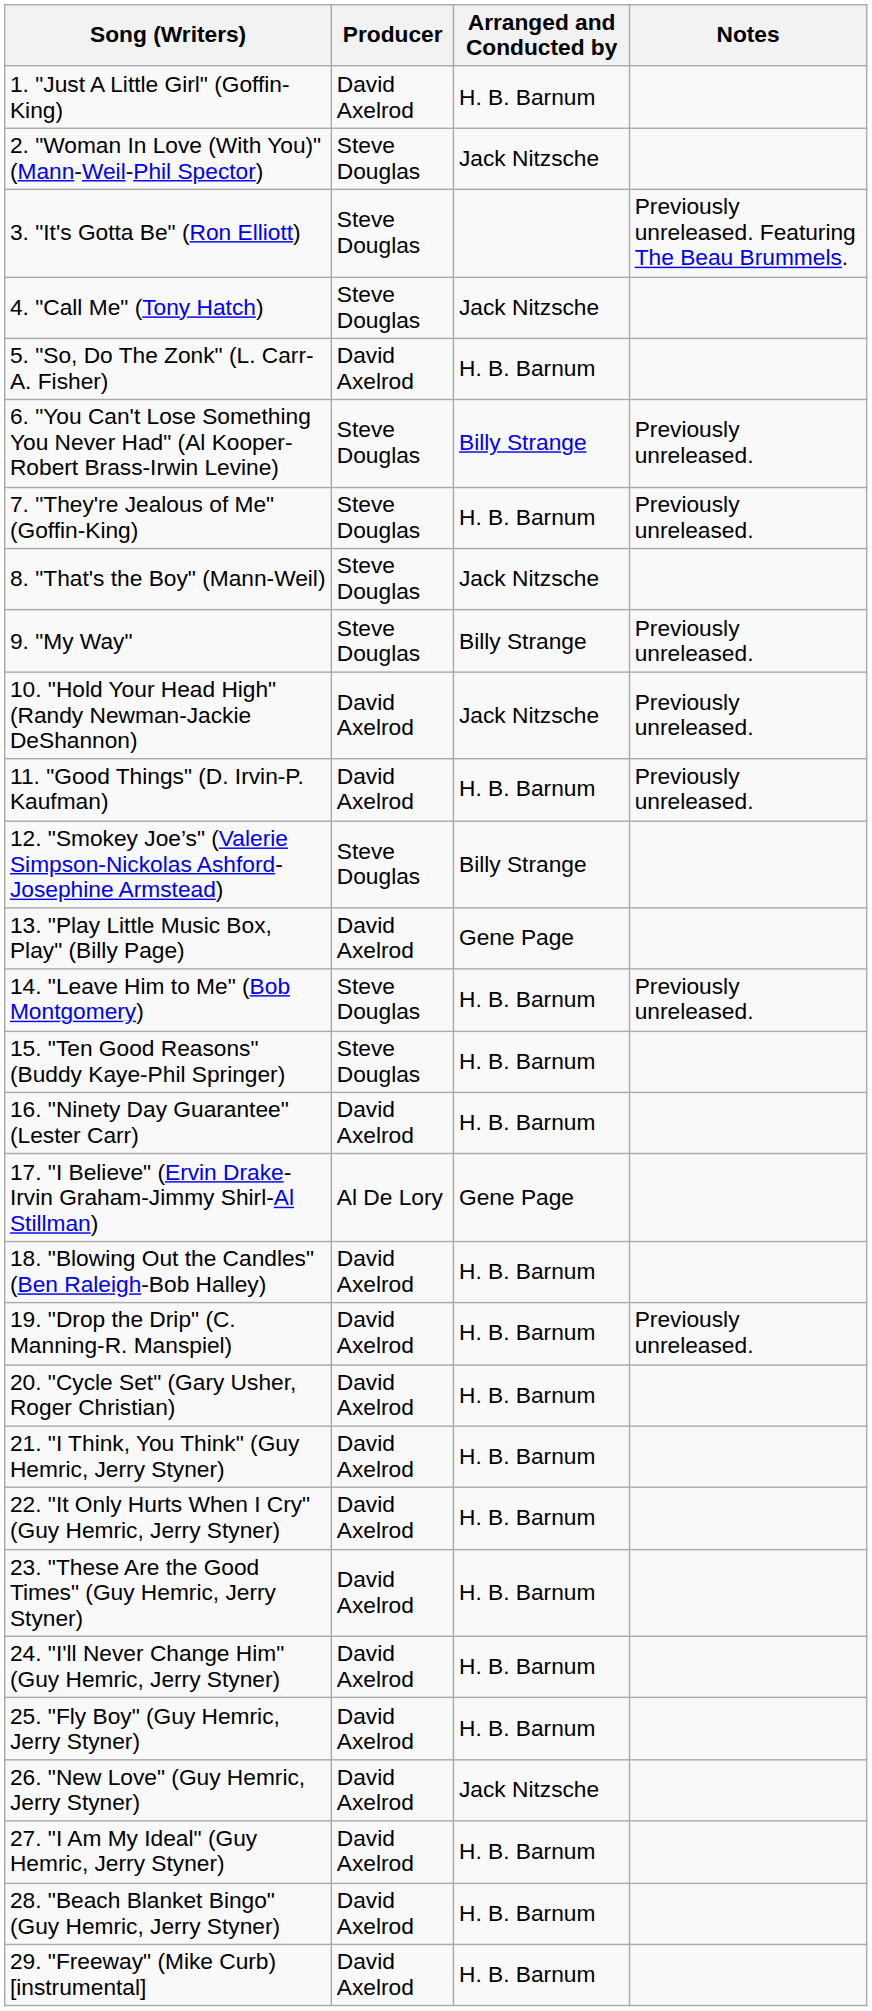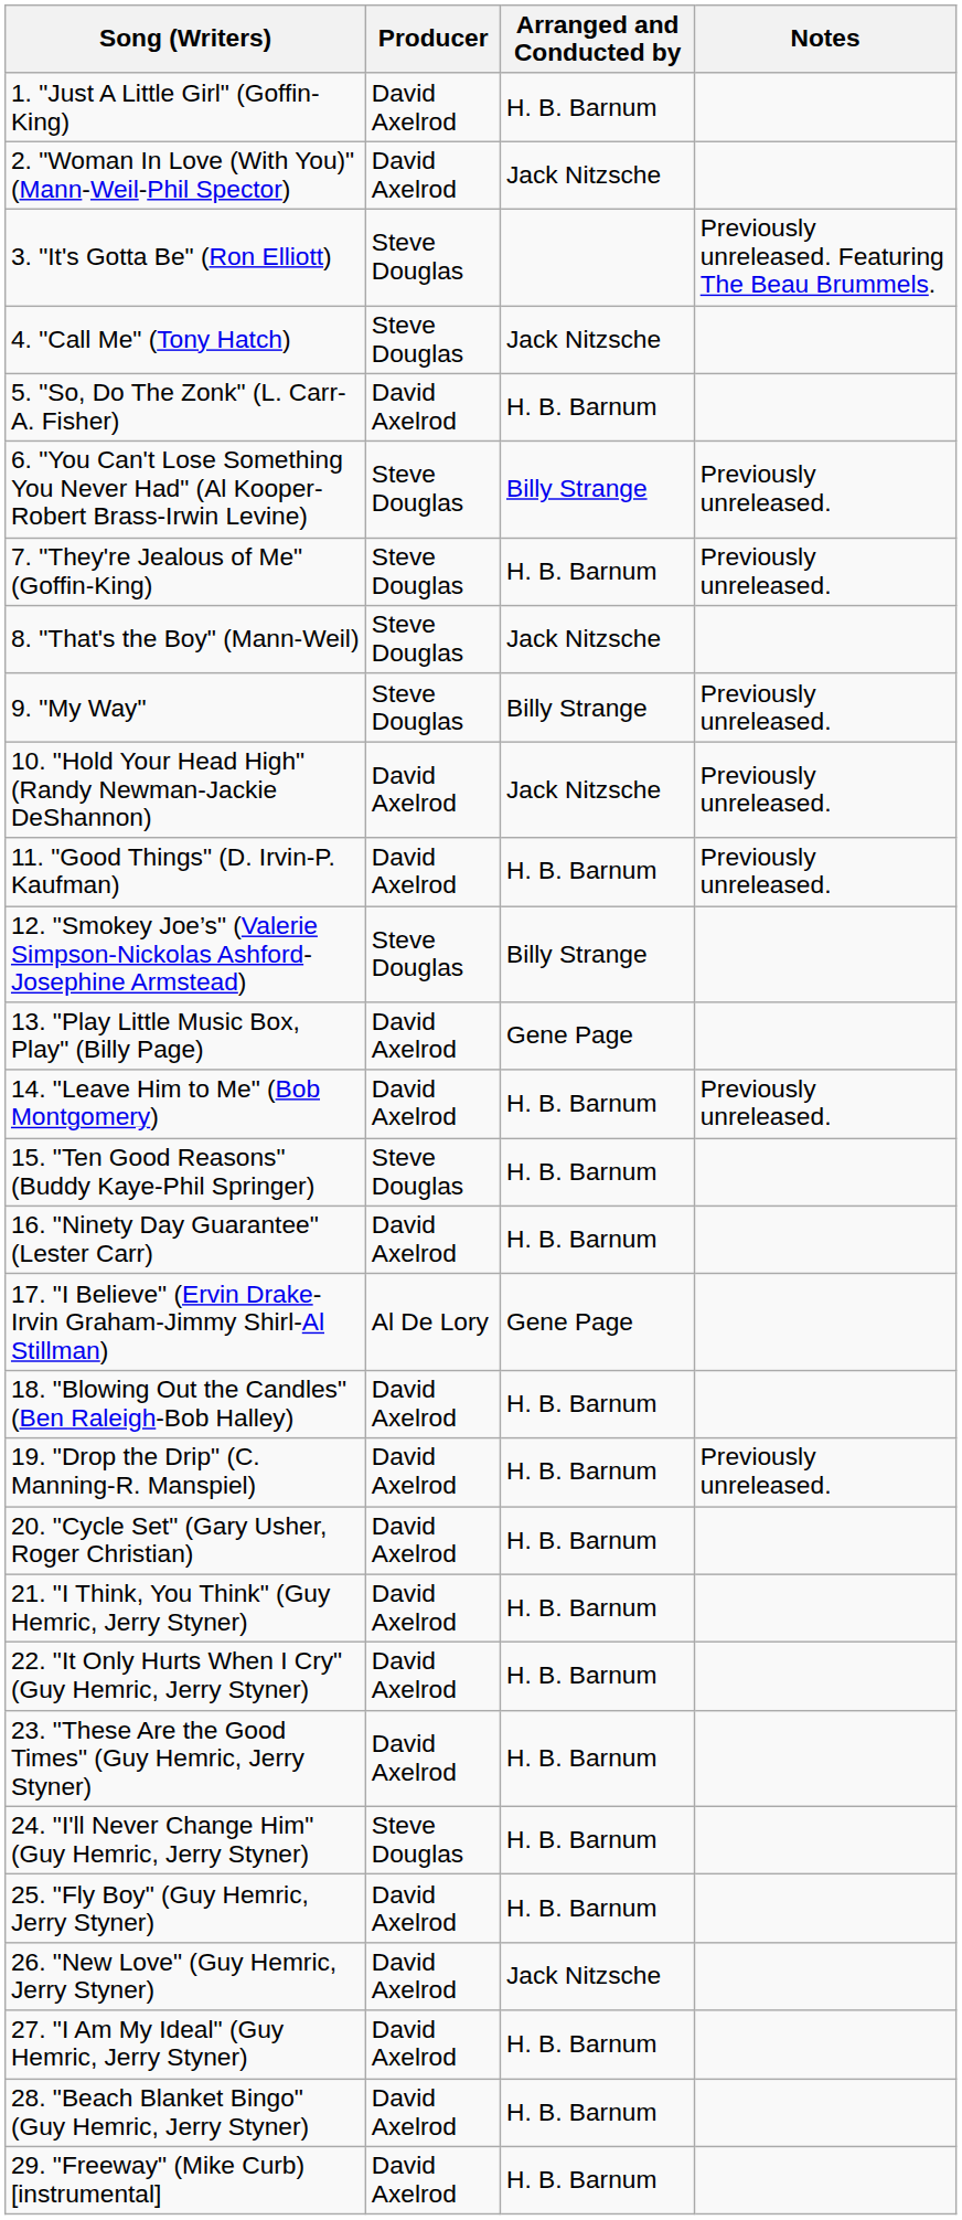 <table class="wikitable">
 <tr>
 <th><strong>Song (Writers)</strong></th>
 <th><strong>Producer</strong></th>
 <th><strong>Arranged and Conducted by</strong></th>
 <th><strong>Notes</strong></th>
 </tr>
 <tr>
 <td>1. "Just A Little Girl" (Goffin-King)</td>
 <td>David Axelrod</td>
 <td>H. B. Barnum</td>
 <td></td>
 </tr>
 <tr>
 <td>2. "Woman In Love (With You)" (<a href='#'>Mann</a>-<a href='#'>Weil</a>-<a href='#'>Phil Spector</a>)</td>
-<td>Steve Douglas</td>
+<td>David Axelrod</td>
 <td>Jack Nitzsche</td>
 <td></td>
 </tr>
 <tr>
 <td>3. "It's Gotta Be" (<a href='#'>Ron Elliott</a>)</td>
 <td>Steve Douglas</td>
 <td></td>
 <td>Previously unreleased. Featuring <a href='#'>The Beau Brummels</a>.</td>
 </tr>
 <tr>
 <td>4. "Call Me" (<a href='#'>Tony Hatch</a>)</td>
 <td>Steve Douglas</td>
 <td>Jack Nitzsche</td>
 <td></td>
 </tr>
 <tr>
 <td>5. "So, Do The Zonk" (L. Carr-A. Fisher)</td>
 <td>David Axelrod</td>
 <td>H. B. Barnum</td>
 <td></td>
 </tr>
 <tr>
 <td>6. "You Can't Lose Something You Never Had" (Al Kooper-Robert Brass-Irwin Levine)</td>
 <td>Steve Douglas</td>
 <td><a href='#'>Billy Strange</a></td>
 <td>Previously unreleased.</td>
 </tr>
 <tr>
 <td>7. "They're Jealous of Me" (Goffin-King)</td>
 <td>Steve Douglas</td>
 <td>H. B. Barnum</td>
 <td>Previously unreleased.</td>
 </tr>
 <tr>
 <td>8. "That's the Boy" (Mann-Weil)</td>
 <td>Steve Douglas</td>
 <td>Jack Nitzsche</td>
 <td></td>
 </tr>
 <tr>
 <td>9. "My Way"</td>
 <td>Steve Douglas</td>
 <td>Billy Strange</td>
 <td>Previously unreleased.</td>
 </tr>
 <tr>
 <td>10. "Hold Your Head High" (Randy Newman-Jackie DeShannon)</td>
 <td>David Axelrod</td>
 <td>Jack Nitzsche</td>
 <td>Previously unreleased.</td>
 </tr>
 <tr>
 <td>11. "Good Things" (D. Irvin-P. Kaufman)</td>
 <td>David Axelrod</td>
 <td>H. B. Barnum</td>
 <td>Previously unreleased.</td>
 </tr>
 <tr>
 <td>12. "Smokey Joe’s" (<a href='#'>Valerie Simpson-Nickolas Ashford</a>-<a href='#'>Josephine Armstead</a>)</td>
 <td>Steve Douglas</td>
 <td>Billy Strange</td>
 <td></td>
 </tr>
 <tr>
 <td>13. "Play Little Music Box, Play" (Billy Page)</td>
 <td>David Axelrod</td>
 <td>Gene Page</td>
 <td></td>
 </tr>
 <tr>
 <td>14. "Leave Him to Me" (<a href='#'>Bob Montgomery</a>)</td>
-<td>Steve Douglas</td>
+<td>David Axelrod</td>
 <td>H. B. Barnum</td>
 <td>Previously unreleased.</td>
 </tr>
 <tr>
 <td>15. "Ten Good Reasons" (Buddy Kaye-Phil Springer)</td>
 <td>Steve Douglas</td>
 <td>H. B. Barnum</td>
 <td></td>
 </tr>
 <tr>
 <td>16. "Ninety Day Guarantee" (Lester Carr)</td>
 <td>David Axelrod</td>
 <td>H. B. Barnum</td>
 <td></td>
 </tr>
 <tr>
 <td>17. "I Believe" (<a href='#'>Ervin Drake</a>-Irvin Graham-Jimmy Shirl-<a href='#'>Al Stillman</a>)</td>
 <td>Al De Lory</td>
 <td>Gene Page</td>
 <td></td>
 </tr>
 <tr>
 <td>18. "Blowing Out the Candles" (<a href='#'>Ben Raleigh</a>-Bob Halley)</td>
 <td>David Axelrod</td>
 <td>H. B. Barnum</td>
 <td></td>
 </tr>
 <tr>
 <td>19. "Drop the Drip" (C. Manning-R. Manspiel)</td>
 <td>David Axelrod</td>
 <td>H. B. Barnum</td>
 <td>Previously unreleased.</td>
 </tr>
 <tr>
 <td>20. "Cycle Set" (Gary Usher, Roger Christian)</td>
 <td>David Axelrod</td>
 <td>H. B. Barnum</td>
 <td></td>
 </tr>
 <tr>
 <td>21. "I Think, You Think" (Guy Hemric, Jerry Styner)</td>
 <td>David Axelrod</td>
 <td>H. B. Barnum</td>
 <td></td>
 </tr>
 <tr>
 <td>22. "It Only Hurts When I Cry" (Guy Hemric, Jerry Styner)</td>
 <td>David Axelrod</td>
 <td>H. B. Barnum</td>
 <td></td>
 </tr>
 <tr>
 <td>23. "These Are the Good Times" (Guy Hemric, Jerry Styner)</td>
 <td>David Axelrod</td>
 <td>H. B. Barnum</td>
 <td></td>
 </tr>
 <tr>
 <td>24. "I'll Never Change Him" (Guy Hemric, Jerry Styner)</td>
-<td>David Axelrod</td>
+<td>Steve Douglas</td>
 <td>H. B. Barnum</td>
 <td></td>
 </tr>
 <tr>
 <td>25. "Fly Boy" (Guy Hemric, Jerry Styner)</td>
 <td>David Axelrod</td>
 <td>H. B. Barnum</td>
 <td></td>
 </tr>
 <tr>
 <td>26. "New Love" (Guy Hemric, Jerry Styner)</td>
 <td>David Axelrod</td>
 <td>Jack Nitzsche</td>
 <td></td>
 </tr>
 <tr>
 <td>27. "I Am My Ideal" (Guy Hemric, Jerry Styner)</td>
 <td>David Axelrod</td>
 <td>H. B. Barnum</td>
 <td></td>
 </tr>
 <tr>
 <td>28. "Beach Blanket Bingo" (Guy Hemric, Jerry Styner)</td>
 <td>David Axelrod</td>
 <td>H. B. Barnum</td>
 <td></td>
 </tr>
 <tr>
 <td>29. "Freeway" (Mike Curb) [instrumental]</td>
 <td>David Axelrod</td>
 <td>H. B. Barnum</td>
 <td></td>
 </tr>
 </table>
